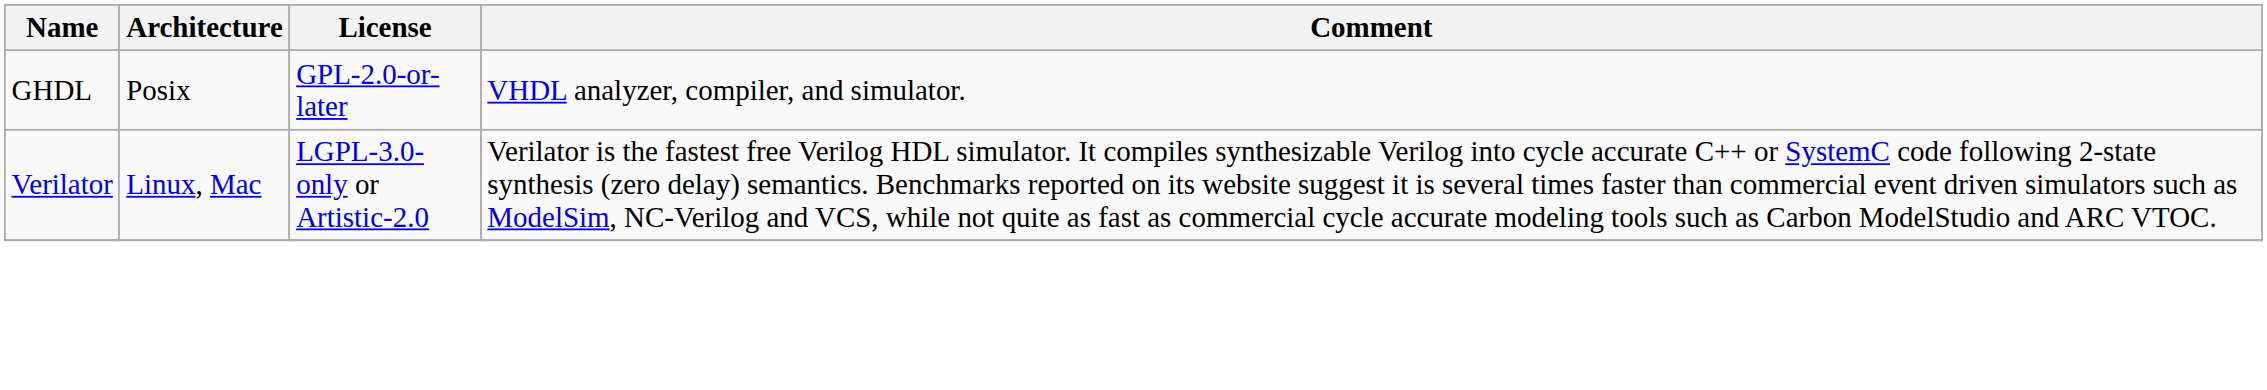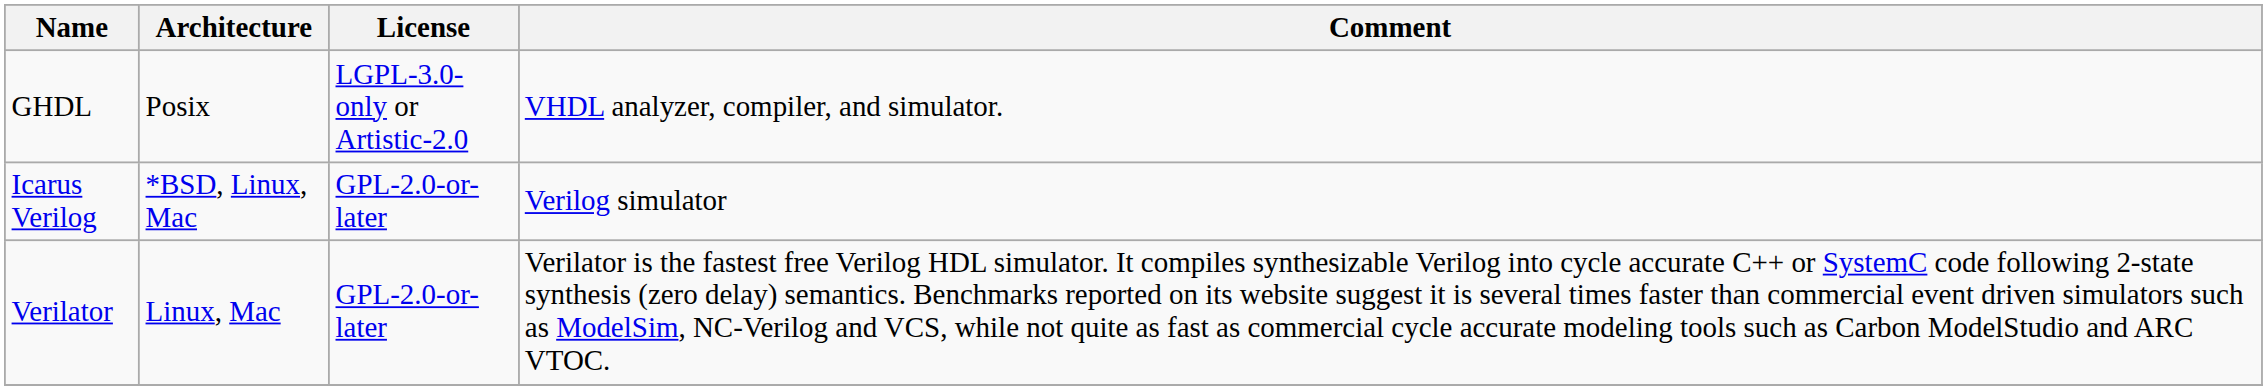 <table class="wikitable sortable">
 <tr>
 <th>Name</th>
 <th>Architecture</th>
 <th>License</th>
 <th>Comment</th>
 </tr>
 <tr>
 <td>GHDL</td>
 <td>Posix</td>
+<td><a href='#'>LGPL-3.0-only</a> or <a href='#'>Artistic-2.0</a></td>
+<td><a href='#'>VHDL</a> analyzer, compiler, and simulator.</td>
+</tr>
+<tr>
+<td><a href='#'>Icarus Verilog</a></td>
+<td><a href='#'>*BSD</a>, <a href='#'>Linux</a>, <a href='#'>Mac</a></td>
 <td><a href='#'>GPL-2.0-or-later</a></td>
-<td><a href='#'>VHDL</a> analyzer, compiler, and simulator.</td>
+<td><a href='#'>Verilog</a> simulator</td>
 </tr>
 <tr>
 <td><a href='#'>Verilator</a></td>
 <td><a href='#'>Linux</a>, <a href='#'>Mac</a></td>
-<td><a href='#'>LGPL-3.0-only</a> or <a href='#'>Artistic-2.0</a></td>
+<td><a href='#'>GPL-2.0-or-later</a></td>
 <td>Verilator is the fastest free Verilog HDL simulator. It compiles synthesizable Verilog into cycle accurate C++ or <a href='#'>SystemC</a> code following 2-state synthesis (zero delay) semantics. Benchmarks reported on its website suggest it is several times faster than commercial event driven simulators such as <a href='#'>ModelSim</a>, NC-Verilog and VCS, while not quite as fast as commercial cycle accurate modeling tools such as Carbon ModelStudio and ARC VTOC.</td>
 </tr>
 <tr>
 </tr>
 </table>
